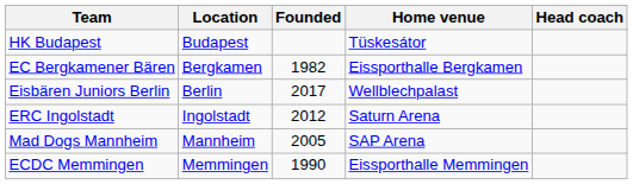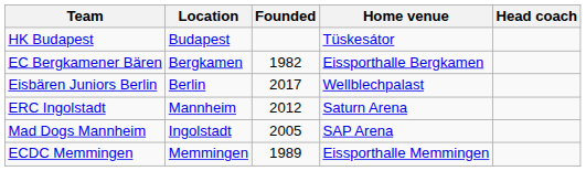 <table class="wikitable" style="text-align:left">
 <tr>
 <th>Team</th>
 <th>Location</th>
 <th>Founded</th>
 <th>Home venue</th>
 <th>Head coach</th>
 </tr>
 <tr>
 <td><a href='#'>HK Budapest</a></td>
 <td> <a href='#'>Budapest</a></td>
 <td align="center"></td>
 <td><a href='#'>Tüskesátor</a></td>
 <td></td>
 </tr>
 <tr>
 <td><a href='#'>EC Bergkamener Bären</a></td>
 <td> <a href='#'>Bergkamen</a></td>
 <td align="center">1982</td>
 <td><a href='#'>Eissporthalle Bergkamen</a> </td>
 <td></td>
 </tr>
 <tr>
 <td><a href='#'>Eisbären Juniors Berlin</a></td>
 <td> <a href='#'>Berlin</a></td>
 <td align="center">2017</td>
 <td><a href='#'>Wellblechpalast</a> </td>
 <td></td>
 </tr>
 <tr>
 <td><a href='#'>ERC Ingolstadt</a></td>
-<td> <a href='#'>Ingolstadt</a></td>
+<td> <a href='#'>Mannheim</a></td>
 <td align="center">2012</td>
 <td><a href='#'>Saturn Arena</a> </td>
 <td></td>
 </tr>
 <tr>
 <td><a href='#'>Mad Dogs Mannheim</a></td>
-<td> <a href='#'>Mannheim</a></td>
+<td> <a href='#'>Ingolstadt</a></td>
 <td align="center">2005</td>
 <td><a href='#'>SAP Arena</a> </td>
 <td></td>
 </tr>
 <tr>
 <td><a href='#'>ECDC Memmingen</a></td>
 <td> <a href='#'>Memmingen</a></td>
-<td align="center">1990</td>
+<td align="center">1989</td>
 <td><a href='#'>Eissporthalle Memmingen</a> </td>
 <td></td>
 </tr>
 </table>
